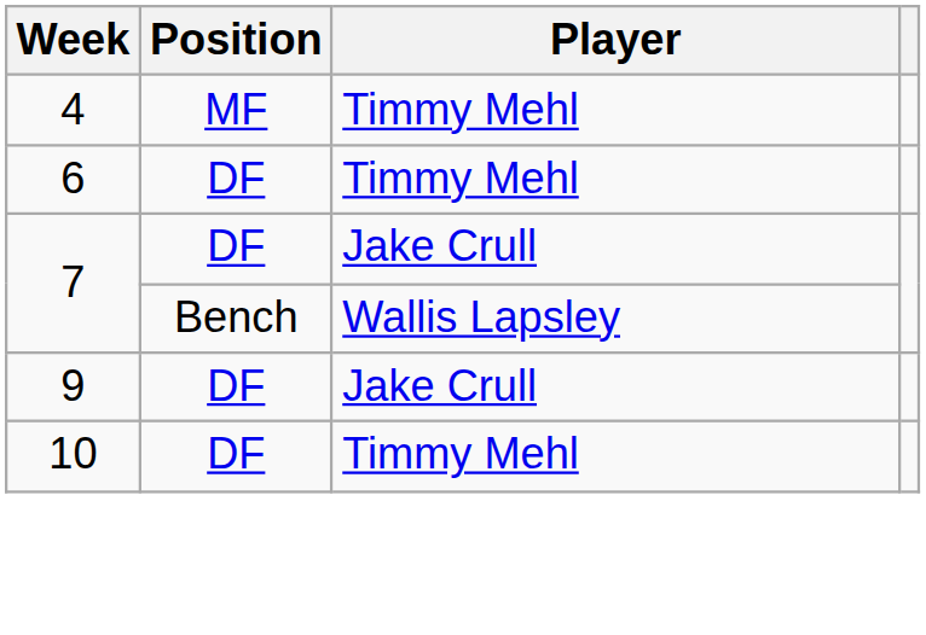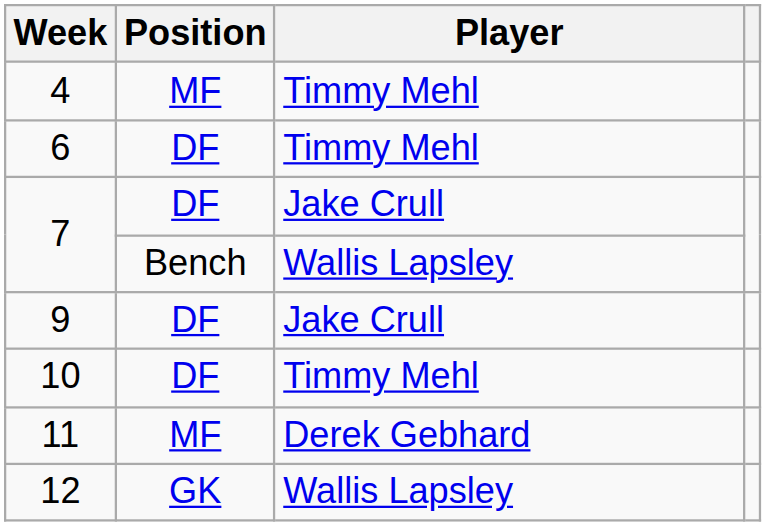 <table class="wikitable sortable" style="text-align:center;">
 <tr>
 <th>Week</th>
 <th>Position</th>
 <th style="width:200px">Player</th>
 <th class="unsortable"></th>
 </tr>
 <tr>
 <td>4</td>
 <td><a href='#'>MF</a></td>
 <td style="text-align:left;" data-sort-value="Mehl, Timmy"> <a href='#'>Timmy Mehl</a></td>
 <td></td>
 </tr>
 <tr>
 <td>6</td>
 <td><a href='#'>DF</a></td>
 <td style="text-align:left;" data-sort-value="Mehl, Timmy"> <a href='#'>Timmy Mehl</a></td>
 <td></td>
 </tr>
 <tr>
 <td rowspan="2">7</td>
 <td><a href='#'>DF</a></td>
 <td style="text-align:left;" data-sort-value="Crull, Jake"> <a href='#'>Jake Crull</a></td>
 <td rowspan="2"></td>
 </tr>
 <tr>
 <td>Bench</td>
 <td style="text-align:left;" data-sort-value="Lapsley, Wallis"> <a href='#'>Wallis Lapsley</a></td>
 </tr>
 <tr>
 <td>9</td>
 <td><a href='#'>DF</a></td>
 <td style="text-align:left;" data-sort-value="Crull, Jake"> <a href='#'>Jake Crull</a></td>
 <td></td>
 </tr>
 <tr>
 <td>10</td>
 <td><a href='#'>DF</a></td>
 <td style="text-align:left;" data-sort-value="Mehl, Timmy"> <a href='#'>Timmy Mehl</a></td>
 <td></td>
 </tr>
+<tr>
+<td>11</td>
+<td><a href='#'>MF</a></td>
+<td style="text-align:left;" data-sort-value="Gebhard, Derek"> <a href='#'>Derek Gebhard</a></td>
+<td></td>
+</tr>
+<tr>
+<td>12</td>
+<td><a href='#'>GK</a></td>
+<td style="text-align:left;" data-sort-value="Lapsley, Wallis"> <a href='#'>Wallis Lapsley</a></td>
+<td></td>
+</tr>
 </table>
